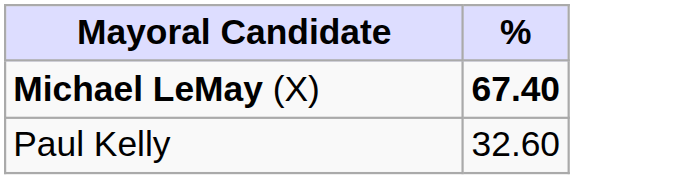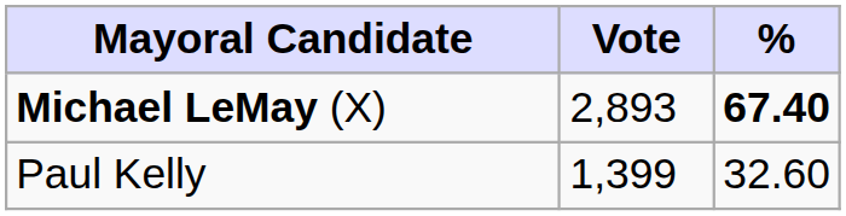 <table class="wikitable">
 <tr>
 <th style="background:#ddf; width:200px;">Mayoral Candidate</th>
+<th style="background:#ddf; width:50px;">Vote</th>
 <th style="background:#ddf; width:30px;">%</th>
 </tr>
 <tr>
 <td><strong>Michael LeMay</strong> (X)</td>
+<td>2,893</td>
 <td><strong>67.40</strong></td>
 </tr>
 <tr>
 <td>Paul Kelly</td>
+<td>1,399</td>
 <td>32.60</td>
 </tr>
 </table>
